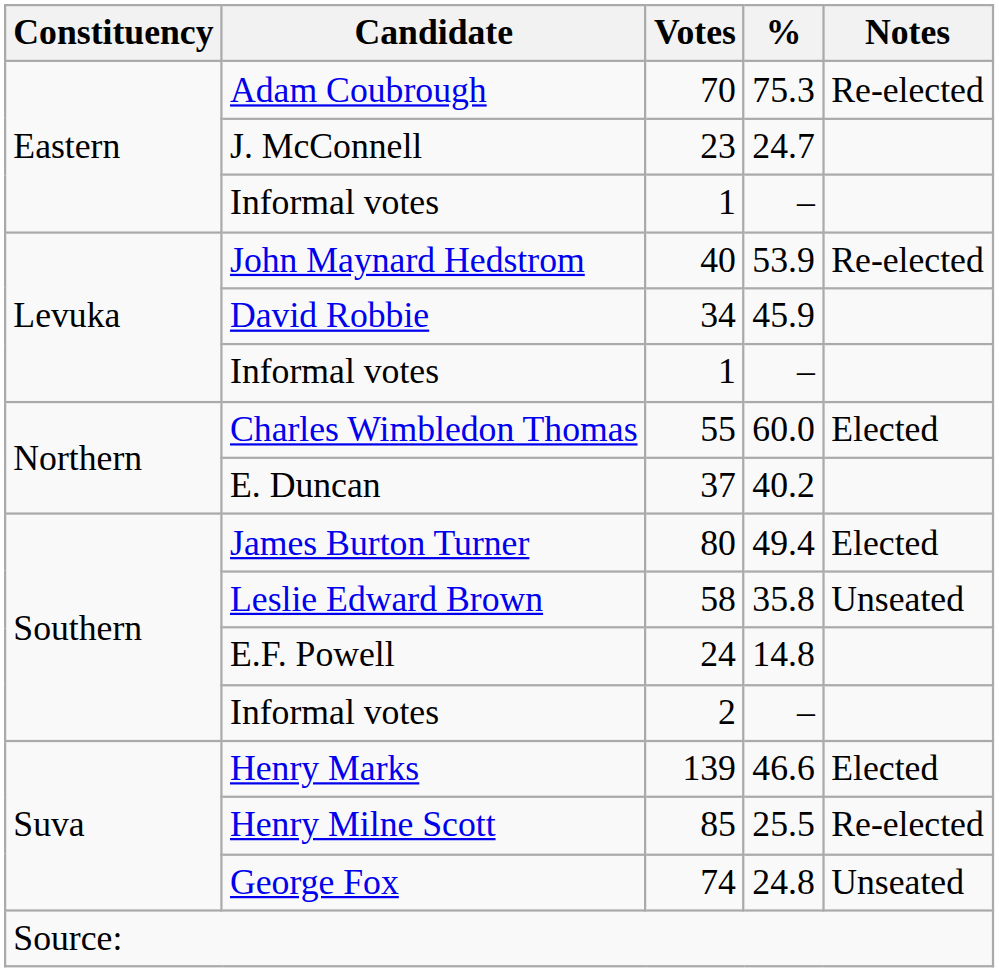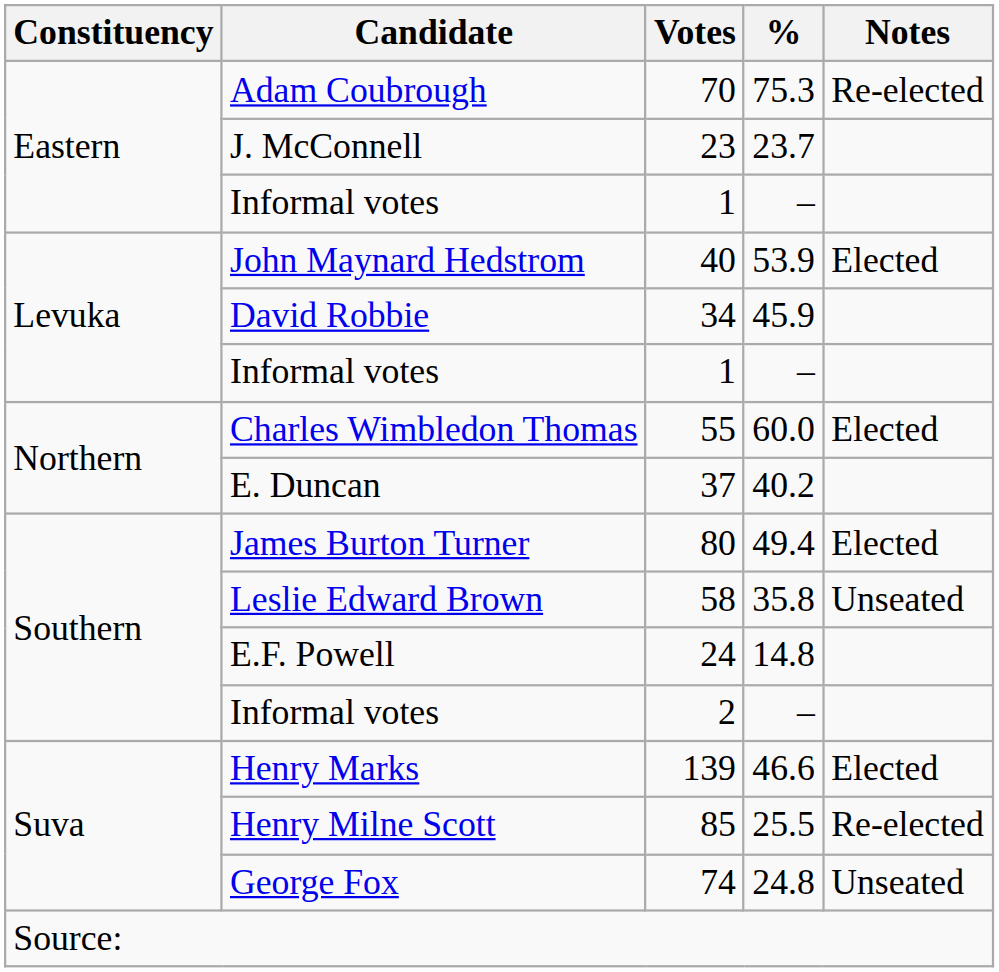 <table class=wikitable style=text-align:right>
 <tr>
 <th>Constituency</th>
 <th>Candidate</th>
 <th>Votes</th>
 <th>%</th>
 <th>Notes</th>
 </tr>
 <tr>
 <td align=left rowspan=3>Eastern</td>
 <td align=left><a href='#'>Adam Coubrough</a></td>
 <td>70</td>
 <td>75.3</td>
 <td align=left>Re-elected</td>
 </tr>
 <tr>
 <td align=left>J. McConnell</td>
 <td>23</td>
-<td>24.7</td>
+<td>23.7</td>
 <td></td>
 </tr>
 <tr>
 <td align=left>Informal votes</td>
 <td>1</td>
 <td>–</td>
 <td></td>
 </tr>
 <tr>
 <td align=left rowspan=3>Levuka</td>
 <td align=left><a href='#'>John Maynard Hedstrom</a></td>
 <td>40</td>
 <td>53.9</td>
-<td align=left>Re-elected</td>
+<td align=left>Elected</td>
 </tr>
 <tr>
 <td align=left><a href='#'>David Robbie</a></td>
 <td>34</td>
 <td>45.9</td>
 <td></td>
 </tr>
 <tr>
 <td align=left>Informal votes</td>
 <td>1</td>
 <td>–</td>
 <td></td>
 </tr>
 <tr>
 <td align=left rowspan=2>Northern</td>
 <td align=left><a href='#'>Charles Wimbledon Thomas</a></td>
 <td>55</td>
 <td>60.0</td>
 <td align=left>Elected</td>
 </tr>
 <tr>
 <td align=left>E. Duncan</td>
 <td>37</td>
 <td>40.2</td>
 <td></td>
 </tr>
 <tr>
 <td align=left rowspan=4>Southern</td>
 <td align=left><a href='#'>James Burton Turner</a></td>
 <td>80</td>
 <td>49.4</td>
 <td align=left>Elected</td>
 </tr>
 <tr>
 <td align=left><a href='#'>Leslie Edward Brown</a></td>
 <td>58</td>
 <td>35.8</td>
 <td align=left>Unseated</td>
 </tr>
 <tr>
 <td align=left>E.F. Powell</td>
 <td>24</td>
 <td>14.8</td>
 <td></td>
 </tr>
 <tr>
 <td align=left>Informal votes</td>
 <td>2</td>
 <td>–</td>
 <td></td>
 </tr>
 <tr>
 <td align=left rowspan=3>Suva</td>
 <td align=left><a href='#'>Henry Marks</a></td>
 <td>139</td>
 <td>46.6</td>
 <td align=left>Elected</td>
 </tr>
 <tr>
 <td align=left><a href='#'>Henry Milne Scott</a></td>
 <td>85</td>
 <td>25.5</td>
 <td align=left>Re-elected</td>
 </tr>
 <tr>
 <td align=left><a href='#'>George Fox</a></td>
 <td>74</td>
 <td>24.8</td>
 <td align=left>Unseated</td>
 </tr>
 <tr>
 <td align=left colspan=5>Source: </td>
 </tr>
 </table>
